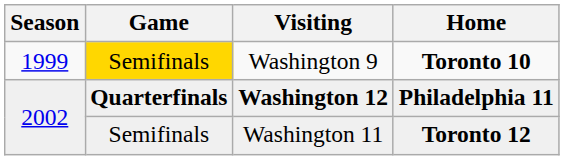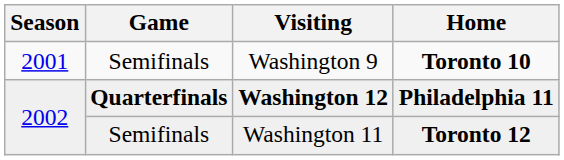 <table class="wikitable">
 <tr>
 <th>Season</th>
 <th>Game</th>
 <th>Visiting</th>
 <th>Home</th>
 </tr>
 <tr ALIGN=center>
-<td><a href='#'>1999</a></td>
-<td style="background: gold;">Semifinals</td>
+<td><a href='#'>2001</a></td>
+<td>Semifinals</td>
 <td>Washington 9</td>
 <td><strong>Toronto 10</strong></td>
 </tr>
 <tr ALIGN=center bgcolor="#f0f0f0">
 <td rowspan="2"><a href='#'>2002</a></td>
 <td><strong>Quarterfinals</strong></td>
 <td><strong>Washington 12</strong></td>
 <td><strong>Philadelphia 11</strong></td>
 </tr>
 <tr ALIGN=center bgcolor="#f0f0f0">
 <td>Semifinals</td>
 <td>Washington 11</td>
 <td><strong>Toronto 12</strong></td>
 </tr>
 </table>
